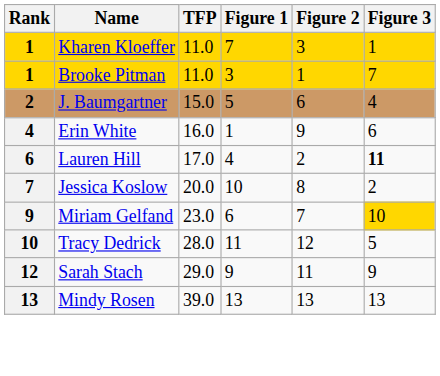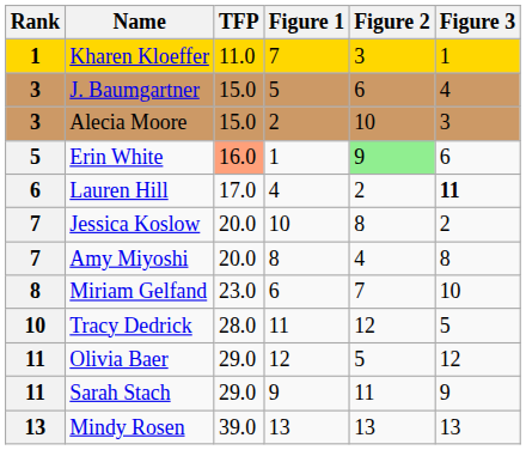 <table class="wikitable sortable">
 <tr>
 <th>Rank</th>
 <th>Name</th>
 <th>TFP</th>
 <th>Figure 1</th>
 <th>Figure 2</th>
 <th>Figure 3</th>
 </tr>
 <tr bgcolor="gold">
 <td align="center"><strong>1</strong></td>
 <td><a href='#'>Kharen Kloeffer</a></td>
 <td>11.0</td>
 <td>7</td>
 <td>3</td>
 <td>1</td>
 </tr>
-<tr bgcolor="gold">
-<td align="center"><strong>1</strong></td>
-<td><a href='#'>Brooke Pitman</a></td>
-<td>11.0</td>
-<td>3</td>
-<td>1</td>
-<td>7</td>
-</tr>
 <tr bgcolor="cc9966">
-<td align="center"><strong>2</strong></td>
+<td align="center"><strong>3</strong></td>
 <td><a href='#'>J. Baumgartner</a></td>
 <td>15.0</td>
 <td>5</td>
 <td>6</td>
 <td>4</td>
 </tr>
+<tr bgcolor="cc9966">
+<td align="center"><strong>3</strong></td>
+<td>Alecia Moore</td>
+<td>15.0</td>
+<td>2</td>
+<td>10</td>
+<td>3</td>
+</tr>
 <tr>
-<th>4</th>
+<th>5</th>
 <td><a href='#'>Erin White</a></td>
-<td>16.0</td>
+<td style="background: lightsalmon;">16.0</td>
 <td>1</td>
-<td>9</td>
+<td style="background: lightgreen;">9</td>
 <td>6</td>
 </tr>
 <tr>
 <th>6</th>
 <td><a href='#'>Lauren Hill</a></td>
 <td>17.0</td>
 <td>4</td>
 <td>2</td>
 <td><strong>11</strong></td>
 </tr>
 <tr>
 <th>7</th>
 <td><a href='#'>Jessica Koslow</a></td>
 <td>20.0</td>
 <td>10</td>
 <td>8</td>
 <td>2</td>
 </tr>
 <tr>
-<th>9</th>
+<th>7</th>
+<td><a href='#'>Amy Miyoshi</a></td>
+<td>20.0</td>
+<td>8</td>
+<td>4</td>
+<td>8</td>
+</tr>
+<tr>
+<th>8</th>
 <td><a href='#'>Miriam Gelfand</a></td>
 <td>23.0</td>
 <td>6</td>
 <td>7</td>
-<td style="background: gold;">10</td>
+<td>10</td>
 </tr>
 <tr>
 <th>10</th>
 <td><a href='#'>Tracy Dedrick</a></td>
 <td>28.0</td>
 <td>11</td>
 <td>12</td>
 <td>5</td>
 </tr>
 <tr>
-<th>12</th>
+<th>11</th>
+<td><a href='#'>Olivia Baer</a></td>
+<td>29.0</td>
+<td>12</td>
+<td>5</td>
+<td>12</td>
+</tr>
+<tr>
+<th>11</th>
 <td><a href='#'>Sarah Stach</a></td>
 <td>29.0</td>
 <td>9</td>
 <td>11</td>
 <td>9</td>
 </tr>
 <tr>
 <th>13</th>
 <td><a href='#'>Mindy Rosen</a></td>
 <td>39.0</td>
 <td>13</td>
 <td>13</td>
 <td>13</td>
 </tr>
 </table>
